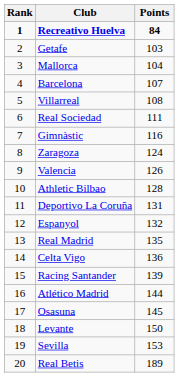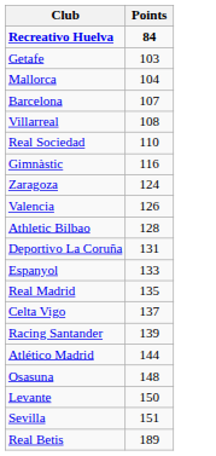 <table class="wikitable">
 <tr>
-<th>Rank</th>
 <th>Club</th>
 <th width=50px>Points</th>
 </tr>
 <tr align="center">
-<td><strong>1</strong></td>
 <td align="left"><strong><a href='#'>Recreativo Huelva</a></strong></td>
 <td><strong>84</strong></td>
 </tr>
 <tr align="center">
-<td>2</td>
 <td align="left"><a href='#'>Getafe</a></td>
 <td>103</td>
 </tr>
 <tr align="center">
-<td>3</td>
 <td align="left"><a href='#'>Mallorca</a></td>
 <td>104</td>
 </tr>
 <tr align="center">
-<td>4</td>
 <td align="left"><a href='#'>Barcelona</a></td>
 <td>107</td>
 </tr>
 <tr align="center">
-<td>5</td>
 <td align="left"><a href='#'>Villarreal</a></td>
 <td>108</td>
 </tr>
 <tr align="center">
-<td>6</td>
 <td align="left"><a href='#'>Real Sociedad</a></td>
-<td>111</td>
+<td>110</td>
 </tr>
 <tr align="center">
-<td>7</td>
 <td align="left"><a href='#'>Gimnàstic</a></td>
 <td>116</td>
 </tr>
 <tr align="center">
-<td>8</td>
 <td align="left"><a href='#'>Zaragoza</a></td>
 <td>124</td>
 </tr>
 <tr align="center">
-<td>9</td>
 <td align="left"><a href='#'>Valencia</a></td>
 <td>126</td>
 </tr>
 <tr align="center">
-<td>10</td>
 <td align="left"><a href='#'>Athletic Bilbao</a></td>
 <td>128</td>
 </tr>
 <tr align="center">
-<td>11</td>
 <td align="left"><a href='#'>Deportivo La Coruña</a></td>
 <td>131</td>
 </tr>
 <tr align="center">
-<td>12</td>
 <td align="left"><a href='#'>Espanyol</a></td>
-<td>132</td>
+<td>133</td>
 </tr>
 <tr align="center">
-<td>13</td>
 <td align="left"><a href='#'>Real Madrid</a></td>
 <td>135</td>
 </tr>
 <tr align="center">
-<td>14</td>
 <td align="left"><a href='#'>Celta Vigo</a></td>
-<td>136</td>
+<td>137</td>
 </tr>
 <tr align="center">
-<td>15</td>
 <td align="left"><a href='#'>Racing Santander</a></td>
 <td>139</td>
 </tr>
 <tr align="center">
-<td>16</td>
 <td align="left"><a href='#'>Atlético Madrid</a></td>
 <td>144</td>
 </tr>
 <tr align="center">
-<td>17</td>
 <td align="left"><a href='#'>Osasuna</a></td>
-<td>145</td>
+<td>148</td>
 </tr>
 <tr align="center">
-<td>18</td>
 <td align="left"><a href='#'>Levante</a></td>
 <td>150</td>
 </tr>
 <tr align="center">
-<td>19</td>
 <td align="left"><a href='#'>Sevilla</a></td>
-<td>153</td>
+<td>151</td>
 </tr>
 <tr align="center">
-<td>20</td>
 <td align="left"><a href='#'>Real Betis</a></td>
 <td>189</td>
 </tr>
 </table>
